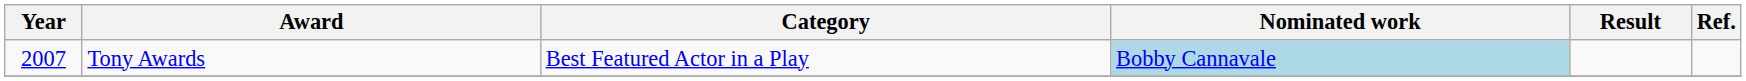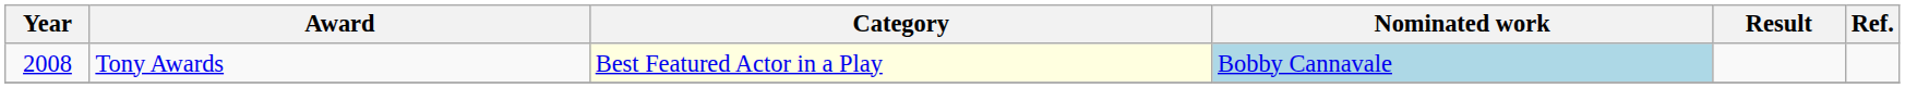 <table class=wikitable>
 <tr>
 <th scope="col" style="width:3em;">Year</th>
 <th scope="col" style="width:20em;">Award</th>
 <th scope="col" style="width:25em;">Category</th>
 <th scope="col" style="width:20em;">Nominated work</th>
 <th scope="col" style="width:5em;">Result</th>
 <th>Ref.</th>
 </tr>
 <tr>
-<td align=center><a href='#'>2007</a></td>
+<td align=center><a href='#'>2008</a></td>
 <td><a href='#'>Tony Awards</a></td>
-<td><a href='#'>Best Featured Actor in a Play</a></td>
+<td style="background: lightyellow;"><a href='#'>Best Featured Actor in a Play</a></td>
 <td style="background: lightblue;"><a href='#'>Bobby Cannavale</a></td>
 <td></td>
 <td></td>
 </tr>
 <tr>
 </tr>
 </table>
